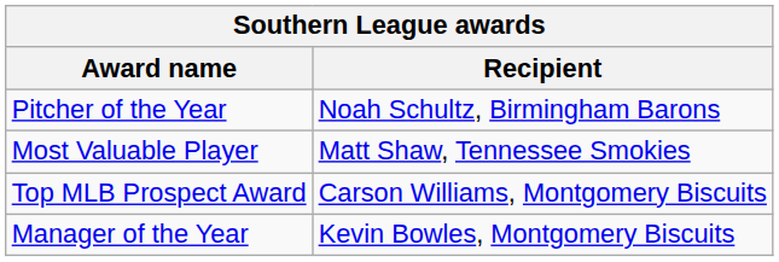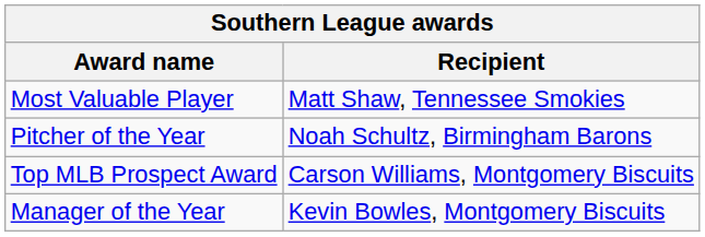 <table class="wikitable">
 <tr>
 <th colspan="2">Southern League awards</th>
 </tr>
 <tr>
 <th>Award name</th>
 <th>Recipient</th>
 </tr>
 <tr>
+<td><a href='#'>Most Valuable Player</a></td>
+<td><a href='#'>Matt Shaw</a>, <a href='#'>Tennessee Smokies</a></td>
+</tr>
+<tr>
 <td><a href='#'>Pitcher of the Year</a></td>
 <td><a href='#'>Noah Schultz</a>, <a href='#'>Birmingham Barons</a></td>
-</tr>
-<tr>
-<td><a href='#'>Most Valuable Player</a></td>
-<td><a href='#'>Matt Shaw</a>, <a href='#'>Tennessee Smokies</a></td>
 </tr>
 <tr>
 <td><a href='#'>Top MLB Prospect Award</a></td>
 <td><a href='#'>Carson Williams</a>, <a href='#'>Montgomery Biscuits</a></td>
 </tr>
 <tr>
 <td><a href='#'>Manager of the Year</a></td>
 <td><a href='#'>Kevin Bowles</a>, <a href='#'>Montgomery Biscuits</a></td>
 </tr>
 </table>
